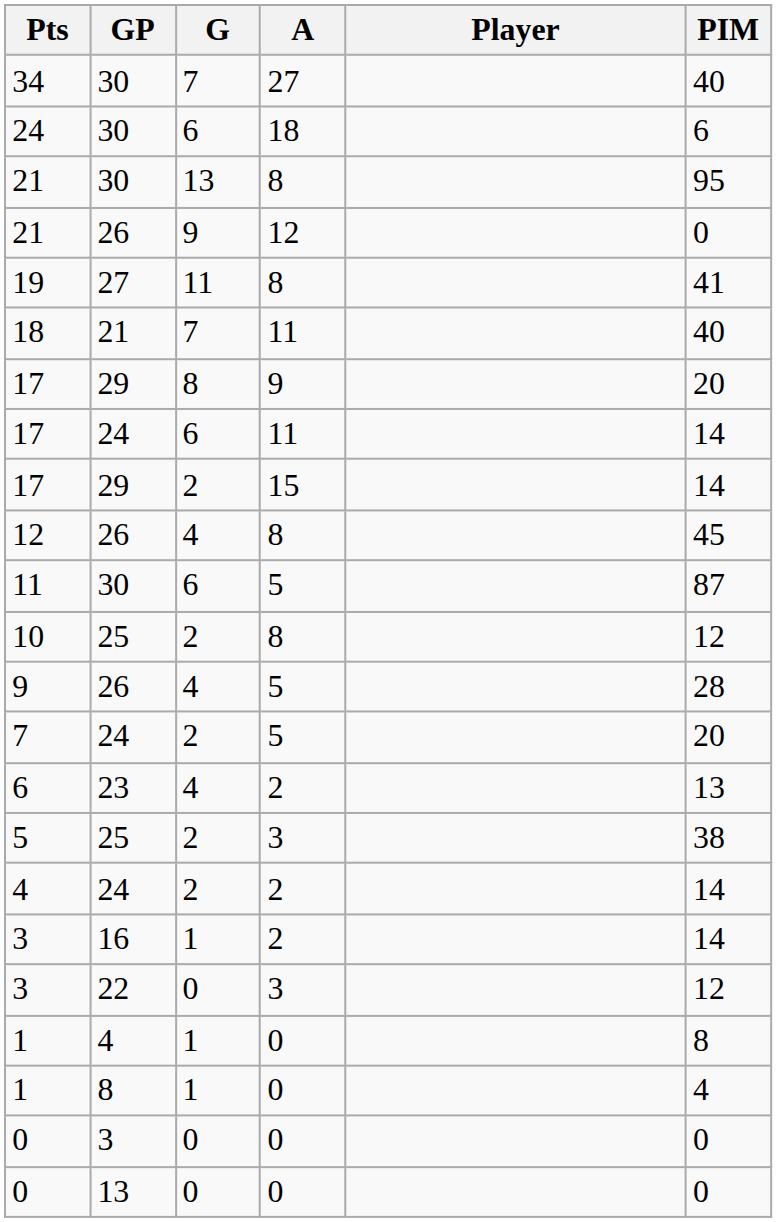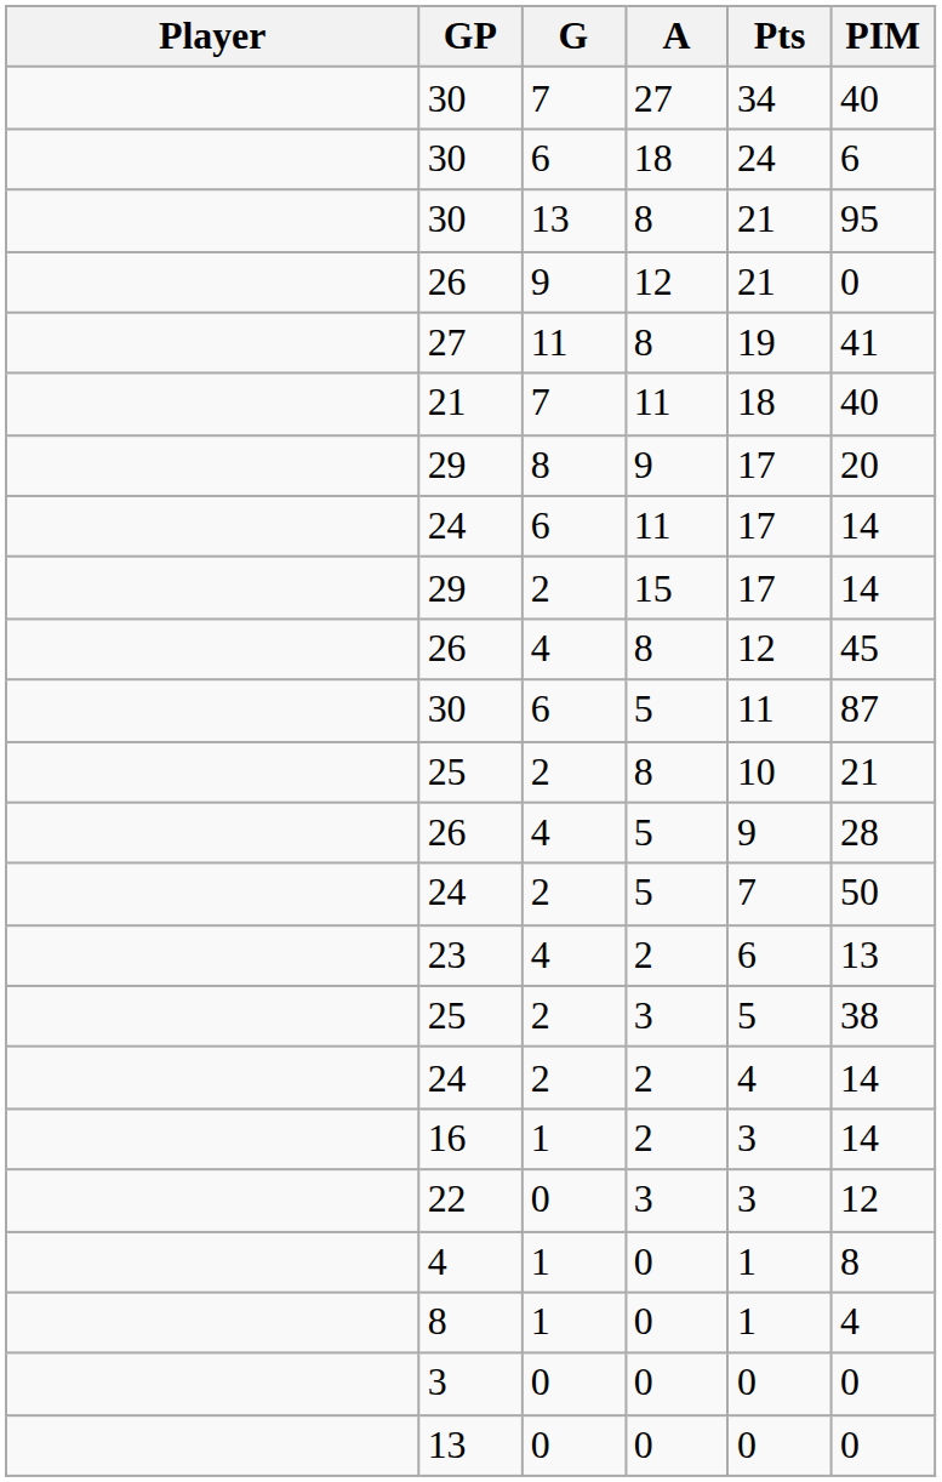 <table class="wikitable sortable">
 <tr align=center>
-<th width="10%">Pts</th>
+<th width="40%">Player</th>
 <th width="10%">GP</th>
 <th width="10%">G</th>
 <th width="10%">A</th>
-<th width="40%">Player</th>
+<th width="10%">Pts</th>
 <th width="10%">PIM</th>
 </tr>
 <tr>
-<td>34</td>
+<td></td>
 <td>30</td>
 <td>7</td>
 <td>27</td>
-<td></td>
+<td>34</td>
 <td>40</td>
 </tr>
 <tr>
-<td>24</td>
+<td></td>
 <td>30</td>
 <td>6</td>
 <td>18</td>
-<td></td>
+<td>24</td>
 <td>6</td>
 </tr>
 <tr>
-<td>21</td>
+<td></td>
 <td>30</td>
 <td>13</td>
 <td>8</td>
-<td></td>
+<td>21</td>
 <td>95</td>
 </tr>
 <tr>
-<td>21</td>
+<td></td>
 <td>26</td>
 <td>9</td>
 <td>12</td>
-<td></td>
+<td>21</td>
 <td>0</td>
 </tr>
 <tr>
-<td>19</td>
+<td></td>
 <td>27</td>
 <td>11</td>
 <td>8</td>
-<td></td>
+<td>19</td>
 <td>41</td>
 </tr>
 <tr>
-<td>18</td>
+<td></td>
 <td>21</td>
 <td>7</td>
 <td>11</td>
-<td></td>
+<td>18</td>
 <td>40</td>
 </tr>
 <tr>
-<td>17</td>
+<td></td>
 <td>29</td>
 <td>8</td>
 <td>9</td>
-<td></td>
+<td>17</td>
 <td>20</td>
 </tr>
 <tr>
-<td>17</td>
+<td></td>
 <td>24</td>
 <td>6</td>
 <td>11</td>
-<td></td>
+<td>17</td>
 <td>14</td>
 </tr>
 <tr>
-<td>17</td>
+<td></td>
 <td>29</td>
 <td>2</td>
 <td>15</td>
-<td></td>
+<td>17</td>
 <td>14</td>
 </tr>
 <tr>
-<td>12</td>
+<td></td>
 <td>26</td>
 <td>4</td>
 <td>8</td>
-<td></td>
+<td>12</td>
 <td>45</td>
 </tr>
 <tr>
-<td>11</td>
+<td></td>
 <td>30</td>
 <td>6</td>
 <td>5</td>
-<td></td>
+<td>11</td>
 <td>87</td>
 </tr>
 <tr>
-<td>10</td>
+<td></td>
 <td>25</td>
 <td>2</td>
 <td>8</td>
+<td>10</td>
+<td>21</td>
+</tr>
+<tr>
 <td></td>
+<td>26</td>
+<td>4</td>
+<td>5</td>
+<td>9</td>
+<td>28</td>
+</tr>
+<tr>
+<td></td>
+<td>24</td>
+<td>2</td>
+<td>5</td>
+<td>7</td>
+<td>50</td>
+</tr>
+<tr>
+<td></td>
+<td>23</td>
+<td>4</td>
+<td>2</td>
+<td>6</td>
+<td>13</td>
+</tr>
+<tr>
+<td></td>
+<td>25</td>
+<td>2</td>
+<td>3</td>
+<td>5</td>
+<td>38</td>
+</tr>
+<tr>
+<td></td>
+<td>24</td>
+<td>2</td>
+<td>2</td>
+<td>4</td>
+<td>14</td>
+</tr>
+<tr>
+<td></td>
+<td>16</td>
+<td>1</td>
+<td>2</td>
+<td>3</td>
+<td>14</td>
+</tr>
+<tr>
+<td></td>
+<td>22</td>
+<td>0</td>
+<td>3</td>
+<td>3</td>
 <td>12</td>
 </tr>
 <tr>
-<td>9</td>
-<td>26</td>
-<td>4</td>
-<td>5</td>
 <td></td>
-<td>28</td>
-</tr>
-<tr>
-<td>7</td>
-<td>24</td>
-<td>2</td>
-<td>5</td>
-<td></td>
-<td>20</td>
-</tr>
-<tr>
-<td>6</td>
-<td>23</td>
-<td>4</td>
-<td>2</td>
-<td></td>
-<td>13</td>
-</tr>
-<tr>
-<td>5</td>
-<td>25</td>
-<td>2</td>
-<td>3</td>
-<td></td>
-<td>38</td>
-</tr>
-<tr>
-<td>4</td>
-<td>24</td>
-<td>2</td>
-<td>2</td>
-<td></td>
-<td>14</td>
-</tr>
-<tr>
-<td>3</td>
-<td>16</td>
-<td>1</td>
-<td>2</td>
-<td></td>
-<td>14</td>
-</tr>
-<tr>
-<td>3</td>
-<td>22</td>
-<td>0</td>
-<td>3</td>
-<td></td>
-<td>12</td>
-</tr>
-<tr>
-<td>1</td>
 <td>4</td>
 <td>1</td>
 <td>0</td>
-<td></td>
+<td>1</td>
 <td>8</td>
 </tr>
 <tr>
-<td>1</td>
+<td></td>
 <td>8</td>
 <td>1</td>
 <td>0</td>
-<td></td>
+<td>1</td>
 <td>4</td>
 </tr>
 <tr>
-<td>0</td>
+<td></td>
 <td>3</td>
 <td>0</td>
 <td>0</td>
-<td></td>
+<td>0</td>
 <td>0</td>
 </tr>
 <tr>
-<td>0</td>
+<td></td>
 <td>13</td>
 <td>0</td>
 <td>0</td>
-<td></td>
+<td>0</td>
 <td>0</td>
 </tr>
 </table>
